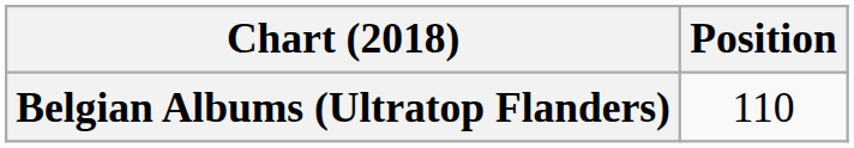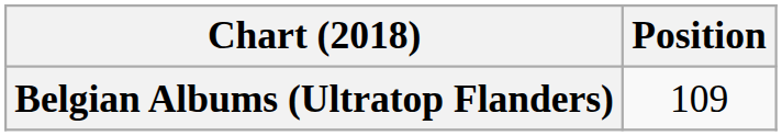 <table class="wikitable plainrowheaders" style="text-align:center">
 <tr>
 <th scope="col">Chart (2018)</th>
 <th scope="col">Position</th>
 </tr>
 <tr>
 <th scope="row">Belgian Albums (Ultratop Flanders)</th>
-<td>110</td>
+<td>109</td>
 </tr>
 </table>
